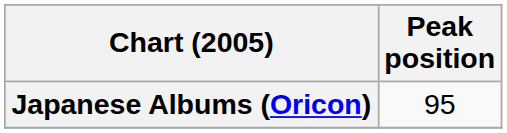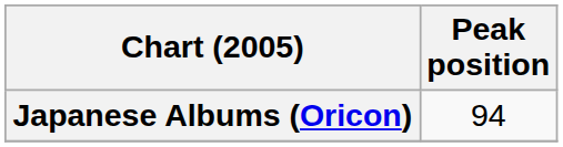 <table class="wikitable sortable plainrowheaders" style="text-align:center;">
 <tr>
 <th align="center">Chart (2005)</th>
 <th align="center">Peak<br>position</th>
 </tr>
 <tr>
 <th scope="row">Japanese Albums (<a href='#'>Oricon</a>)</th>
-<td>95</td>
+<td>94</td>
 </tr>
 <tr>
 </tr>
 </table>
